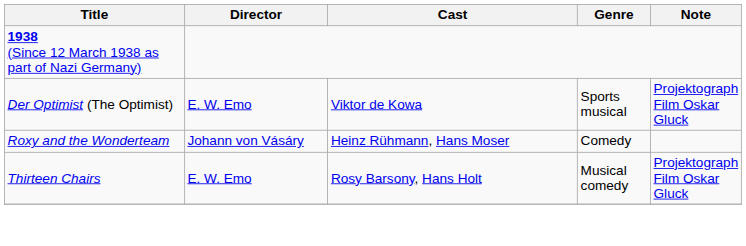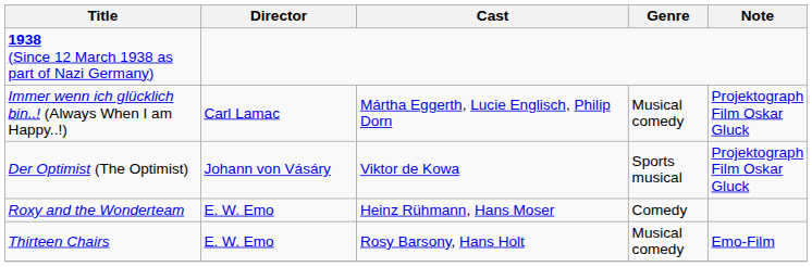 <table class="wikitable">
 <tr>
 <th width=25%>Title</th>
 <th width=20%>Director</th>
 <th width=35%>Cast</th>
 <th width=10%>Genre</th>
 <th width=15%>Note</th>
 </tr>
 <tr>
 <td><strong><a href='#'>1938</a></strong> <br> <a href='#'>(Since 12 March 1938 as part of Nazi Germany)</a></td>
 </tr>
 <tr>
+<td><em><a href='#'>Immer wenn ich glücklich bin..!</a></em> (Always When I am Happy..!)</td>
+<td><a href='#'>Carl Lamac</a></td>
+<td><a href='#'>Mártha Eggerth</a>, <a href='#'>Lucie Englisch</a>, <a href='#'>Philip Dorn</a></td>
+<td>Musical comedy</td>
+<td><a href='#'>Projektograph Film Oskar Gluck</a></td>
+</tr>
+<tr>
 <td><em><a href='#'>Der Optimist</a></em> (The Optimist)</td>
-<td><a href='#'>E. W. Emo</a></td>
+<td><a href='#'>Johann von Vásáry</a></td>
 <td><a href='#'>Viktor de Kowa</a></td>
 <td>Sports musical</td>
 <td><a href='#'>Projektograph Film Oskar Gluck</a></td>
 </tr>
 <tr>
 <td><em><a href='#'>Roxy and the Wonderteam</a></em></td>
-<td><a href='#'>Johann von Vásáry</a></td>
+<td><a href='#'>E. W. Emo</a></td>
 <td><a href='#'>Heinz Rühmann</a>, <a href='#'>Hans Moser</a></td>
 <td>Comedy</td>
 <td></td>
 </tr>
 <tr>
 <td><em><a href='#'>Thirteen Chairs</a></em></td>
 <td><a href='#'>E. W. Emo</a></td>
 <td><a href='#'>Rosy Barsony</a>, <a href='#'>Hans Holt</a></td>
 <td>Musical comedy</td>
-<td><a href='#'>Projektograph Film Oskar Gluck</a></td>
+<td><a href='#'>Emo-Film</a></td>
 </tr>
 <tr>
 </tr>
 </table>
